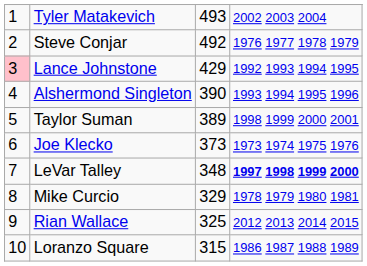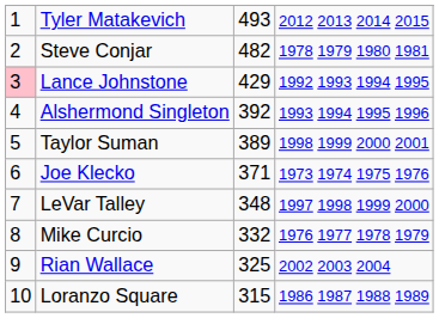 <table class="wikitable">
 <tr>
 </tr>
 <tr>
 <td>1</td>
 <td><a href='#'>Tyler Matakevich</a></td>
 <td>493</td>
-<td style="font-size:80%;"><a href='#'>2002</a> <a href='#'>2003</a> <a href='#'>2004</a></td>
+<td style="font-size:80%;"><a href='#'>2012</a> <a href='#'>2013</a> <a href='#'>2014</a> <a href='#'>2015</a></td>
 </tr>
 <tr>
 <td>2</td>
 <td>Steve Conjar</td>
-<td>492</td>
-<td style="font-size:80%;"><a href='#'>1976</a> <a href='#'>1977</a> <a href='#'>1978</a> <a href='#'>1979</a></td>
+<td>482</td>
+<td style="font-size:80%;"><a href='#'>1978</a> <a href='#'>1979</a> <a href='#'>1980</a> <a href='#'>1981</a></td>
 </tr>
 <tr>
 <td style="background: pink;">3</td>
 <td><a href='#'>Lance Johnstone</a></td>
 <td>429</td>
 <td style="font-size:80%;"><a href='#'>1992</a> <a href='#'>1993</a> <a href='#'>1994</a> <a href='#'>1995</a></td>
 </tr>
 <tr>
 <td>4</td>
 <td><a href='#'>Alshermond Singleton</a></td>
-<td>390</td>
+<td>392</td>
 <td style="font-size:80%;"><a href='#'>1993</a> <a href='#'>1994</a> <a href='#'>1995</a> <a href='#'>1996</a></td>
 </tr>
 <tr>
 <td>5</td>
 <td>Taylor Suman</td>
 <td>389</td>
 <td style="font-size:80%;"><a href='#'>1998</a> <a href='#'>1999</a> <a href='#'>2000</a> <a href='#'>2001</a></td>
 </tr>
 <tr>
 <td>6</td>
 <td><a href='#'>Joe Klecko</a></td>
-<td>373</td>
+<td>371</td>
 <td style="font-size:80%;"><a href='#'>1973</a> <a href='#'>1974</a> <a href='#'>1975</a> <a href='#'>1976</a></td>
 </tr>
 <tr>
 <td>7</td>
 <td>LeVar Talley</td>
 <td>348</td>
-<td style="font-size:80%;"><strong><a href='#'>1997</a> <a href='#'>1998</a> <a href='#'>1999</a> <a href='#'>2000</a></strong></td>
+<td style="font-size:80%;"><a href='#'>1997</a> <a href='#'>1998</a> <a href='#'>1999</a> <a href='#'>2000</a></td>
 </tr>
 <tr>
 <td>8</td>
 <td>Mike Curcio</td>
-<td>329</td>
-<td style="font-size:80%;"><a href='#'>1978</a> <a href='#'>1979</a> <a href='#'>1980</a> <a href='#'>1981</a></td>
+<td>332</td>
+<td style="font-size:80%;"><a href='#'>1976</a> <a href='#'>1977</a> <a href='#'>1978</a> <a href='#'>1979</a></td>
 </tr>
 <tr>
 <td>9</td>
 <td><a href='#'>Rian Wallace</a></td>
 <td>325</td>
-<td style="font-size:80%;"><a href='#'>2012</a> <a href='#'>2013</a> <a href='#'>2014</a> <a href='#'>2015</a></td>
+<td style="font-size:80%;"><a href='#'>2002</a> <a href='#'>2003</a> <a href='#'>2004</a></td>
 </tr>
 <tr>
 <td>10</td>
 <td>Loranzo Square</td>
 <td>315</td>
 <td style="font-size:80%;"><a href='#'>1986</a> <a href='#'>1987</a> <a href='#'>1988</a> <a href='#'>1989</a></td>
 </tr>
 </table>
